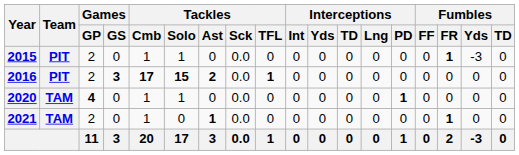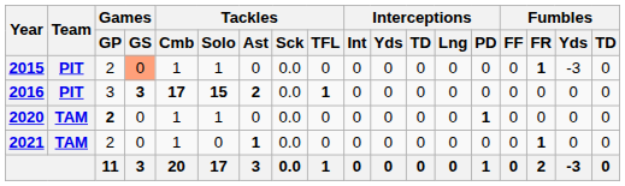 <table class="wikitable" style="text-align:center">
 <tr>
 <th rowspan="2">Year</th>
 <th rowspan="2">Team</th>
 <th colspan="2">Games</th>
 <th colspan="5">Tackles</th>
 <th colspan="5">Interceptions</th>
 <th colspan="4">Fumbles</th>
 </tr>
 <tr>
 <th>GP</th>
 <th>GS</th>
 <th>Cmb</th>
 <th>Solo</th>
 <th>Ast</th>
 <th>Sck</th>
 <th>TFL</th>
 <th>Int</th>
 <th>Yds</th>
 <th>TD</th>
 <th>Lng</th>
 <th>PD</th>
 <th>FF</th>
 <th>FR</th>
 <th>Yds</th>
 <th>TD</th>
 </tr>
 <tr>
 <th><a href='#'>2015</a></th>
 <th><a href='#'>PIT</a></th>
 <td>2</td>
-<td>0</td>
+<td style="background: lightsalmon;">0</td>
 <td>1</td>
 <td>1</td>
 <td>0</td>
 <td>0.0</td>
 <td>0</td>
 <td>0</td>
 <td>0</td>
 <td>0</td>
 <td>0</td>
 <td>0</td>
 <td>0</td>
 <td><strong>1</strong></td>
 <td>-3</td>
 <td>0</td>
 </tr>
 <tr>
 <th><a href='#'>2016</a></th>
 <th><a href='#'>PIT</a></th>
-<td>2</td>
+<td>3</td>
 <td><strong>3</strong></td>
 <td><strong>17</strong></td>
 <td><strong>15</strong></td>
 <td><strong>2</strong></td>
 <td>0.0</td>
 <td><strong>1</strong></td>
 <td>0</td>
 <td>0</td>
 <td>0</td>
 <td>0</td>
 <td>0</td>
 <td>0</td>
 <td>0</td>
 <td>0</td>
 <td>0</td>
 </tr>
 <tr>
 <th><a href='#'>2020</a></th>
 <th><a href='#'>TAM</a></th>
-<td><strong>4</strong></td>
+<td><strong>2</strong></td>
 <td>0</td>
 <td>1</td>
 <td>1</td>
 <td>0</td>
 <td>0.0</td>
 <td>0</td>
 <td>0</td>
 <td>0</td>
 <td>0</td>
 <td>0</td>
 <td><strong>1</strong></td>
 <td>0</td>
 <td>0</td>
 <td>0</td>
 <td>0</td>
 </tr>
 <tr>
 <th><a href='#'>2021</a></th>
 <th><a href='#'>TAM</a></th>
 <td>2</td>
 <td>0</td>
 <td>1</td>
 <td>0</td>
 <td><strong>1</strong></td>
 <td>0.0</td>
 <td>0</td>
 <td>0</td>
 <td>0</td>
 <td>0</td>
 <td>0</td>
 <td>0</td>
 <td>0</td>
 <td><strong>1</strong></td>
 <td>0</td>
 <td>0</td>
 </tr>
 <tr>
 <th colspan="2"></th>
 <th>11</th>
 <th>3</th>
 <th>20</th>
 <th>17</th>
 <th>3</th>
 <th>0.0</th>
 <th>1</th>
 <th>0</th>
 <th>0</th>
 <th>0</th>
 <th>0</th>
 <th>1</th>
 <th>0</th>
 <th>2</th>
 <th>-3</th>
 <th>0</th>
 </tr>
 </table>
